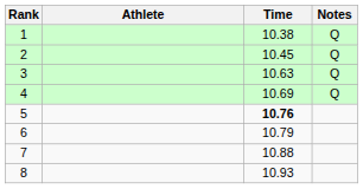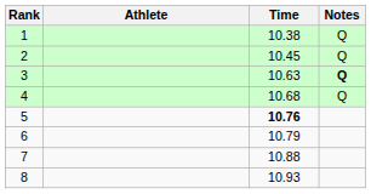 <table class="wikitable" style="text-align:center">
 <tr>
 <th width=40>Rank</th>
 <th width=250>Athlete</th>
 <th width=80>Time</th>
 <th width=50>Notes</th>
 </tr>
 <tr bgcolor="ccffcc">
 <td>1</td>
 <td align=left></td>
 <td>10.38</td>
 <td>Q</td>
 </tr>
 <tr bgcolor="ccffcc">
 <td>2</td>
 <td align=left></td>
 <td>10.45</td>
 <td>Q</td>
 </tr>
 <tr bgcolor="ccffcc">
 <td>3</td>
 <td align=left></td>
 <td>10.63</td>
-<td>Q</td>
+<td><strong>Q</strong></td>
 </tr>
 <tr bgcolor="ccffcc">
 <td>4</td>
 <td align=left></td>
-<td>10.69</td>
+<td>10.68</td>
 <td>Q</td>
 </tr>
 <tr>
 <td>5</td>
 <td align=left></td>
 <td><strong>10.76</strong></td>
 <td></td>
 </tr>
 <tr>
 <td>6</td>
 <td align=left></td>
 <td>10.79</td>
 <td></td>
 </tr>
 <tr>
 <td>7</td>
 <td align=left></td>
 <td>10.88</td>
 <td></td>
 </tr>
 <tr>
 <td>8</td>
 <td align=left></td>
 <td>10.93</td>
 <td></td>
 </tr>
 </table>
